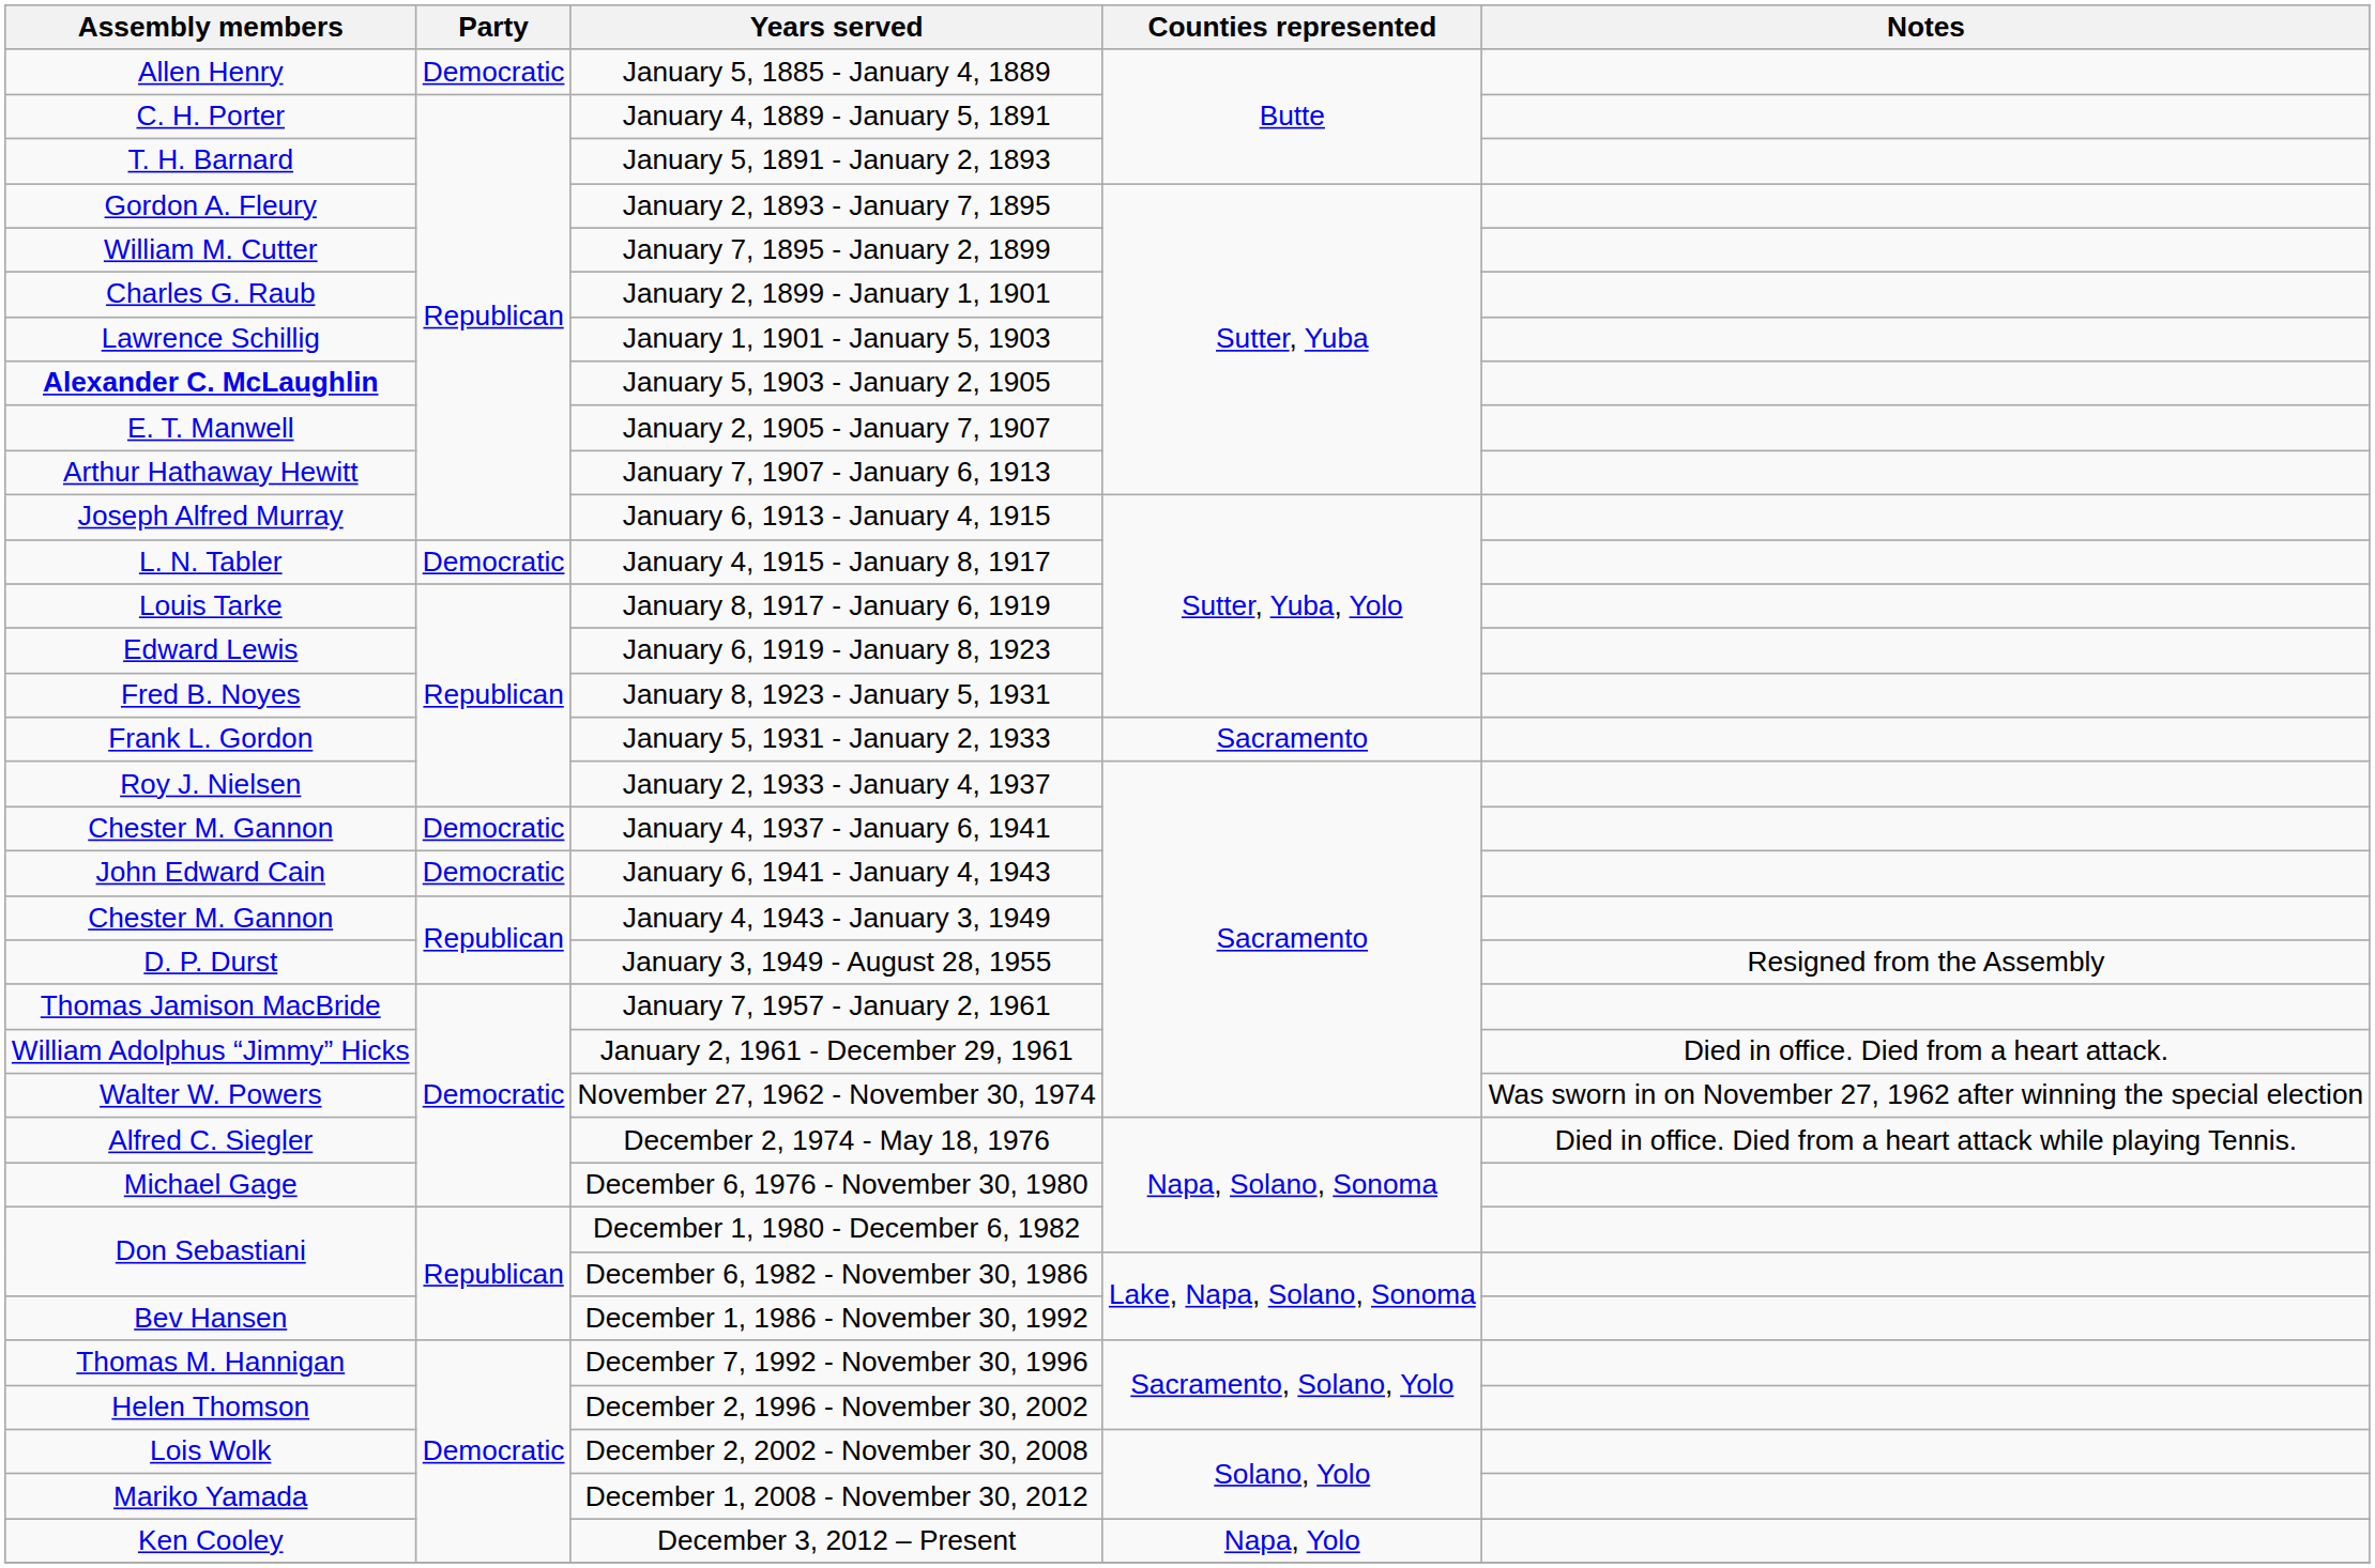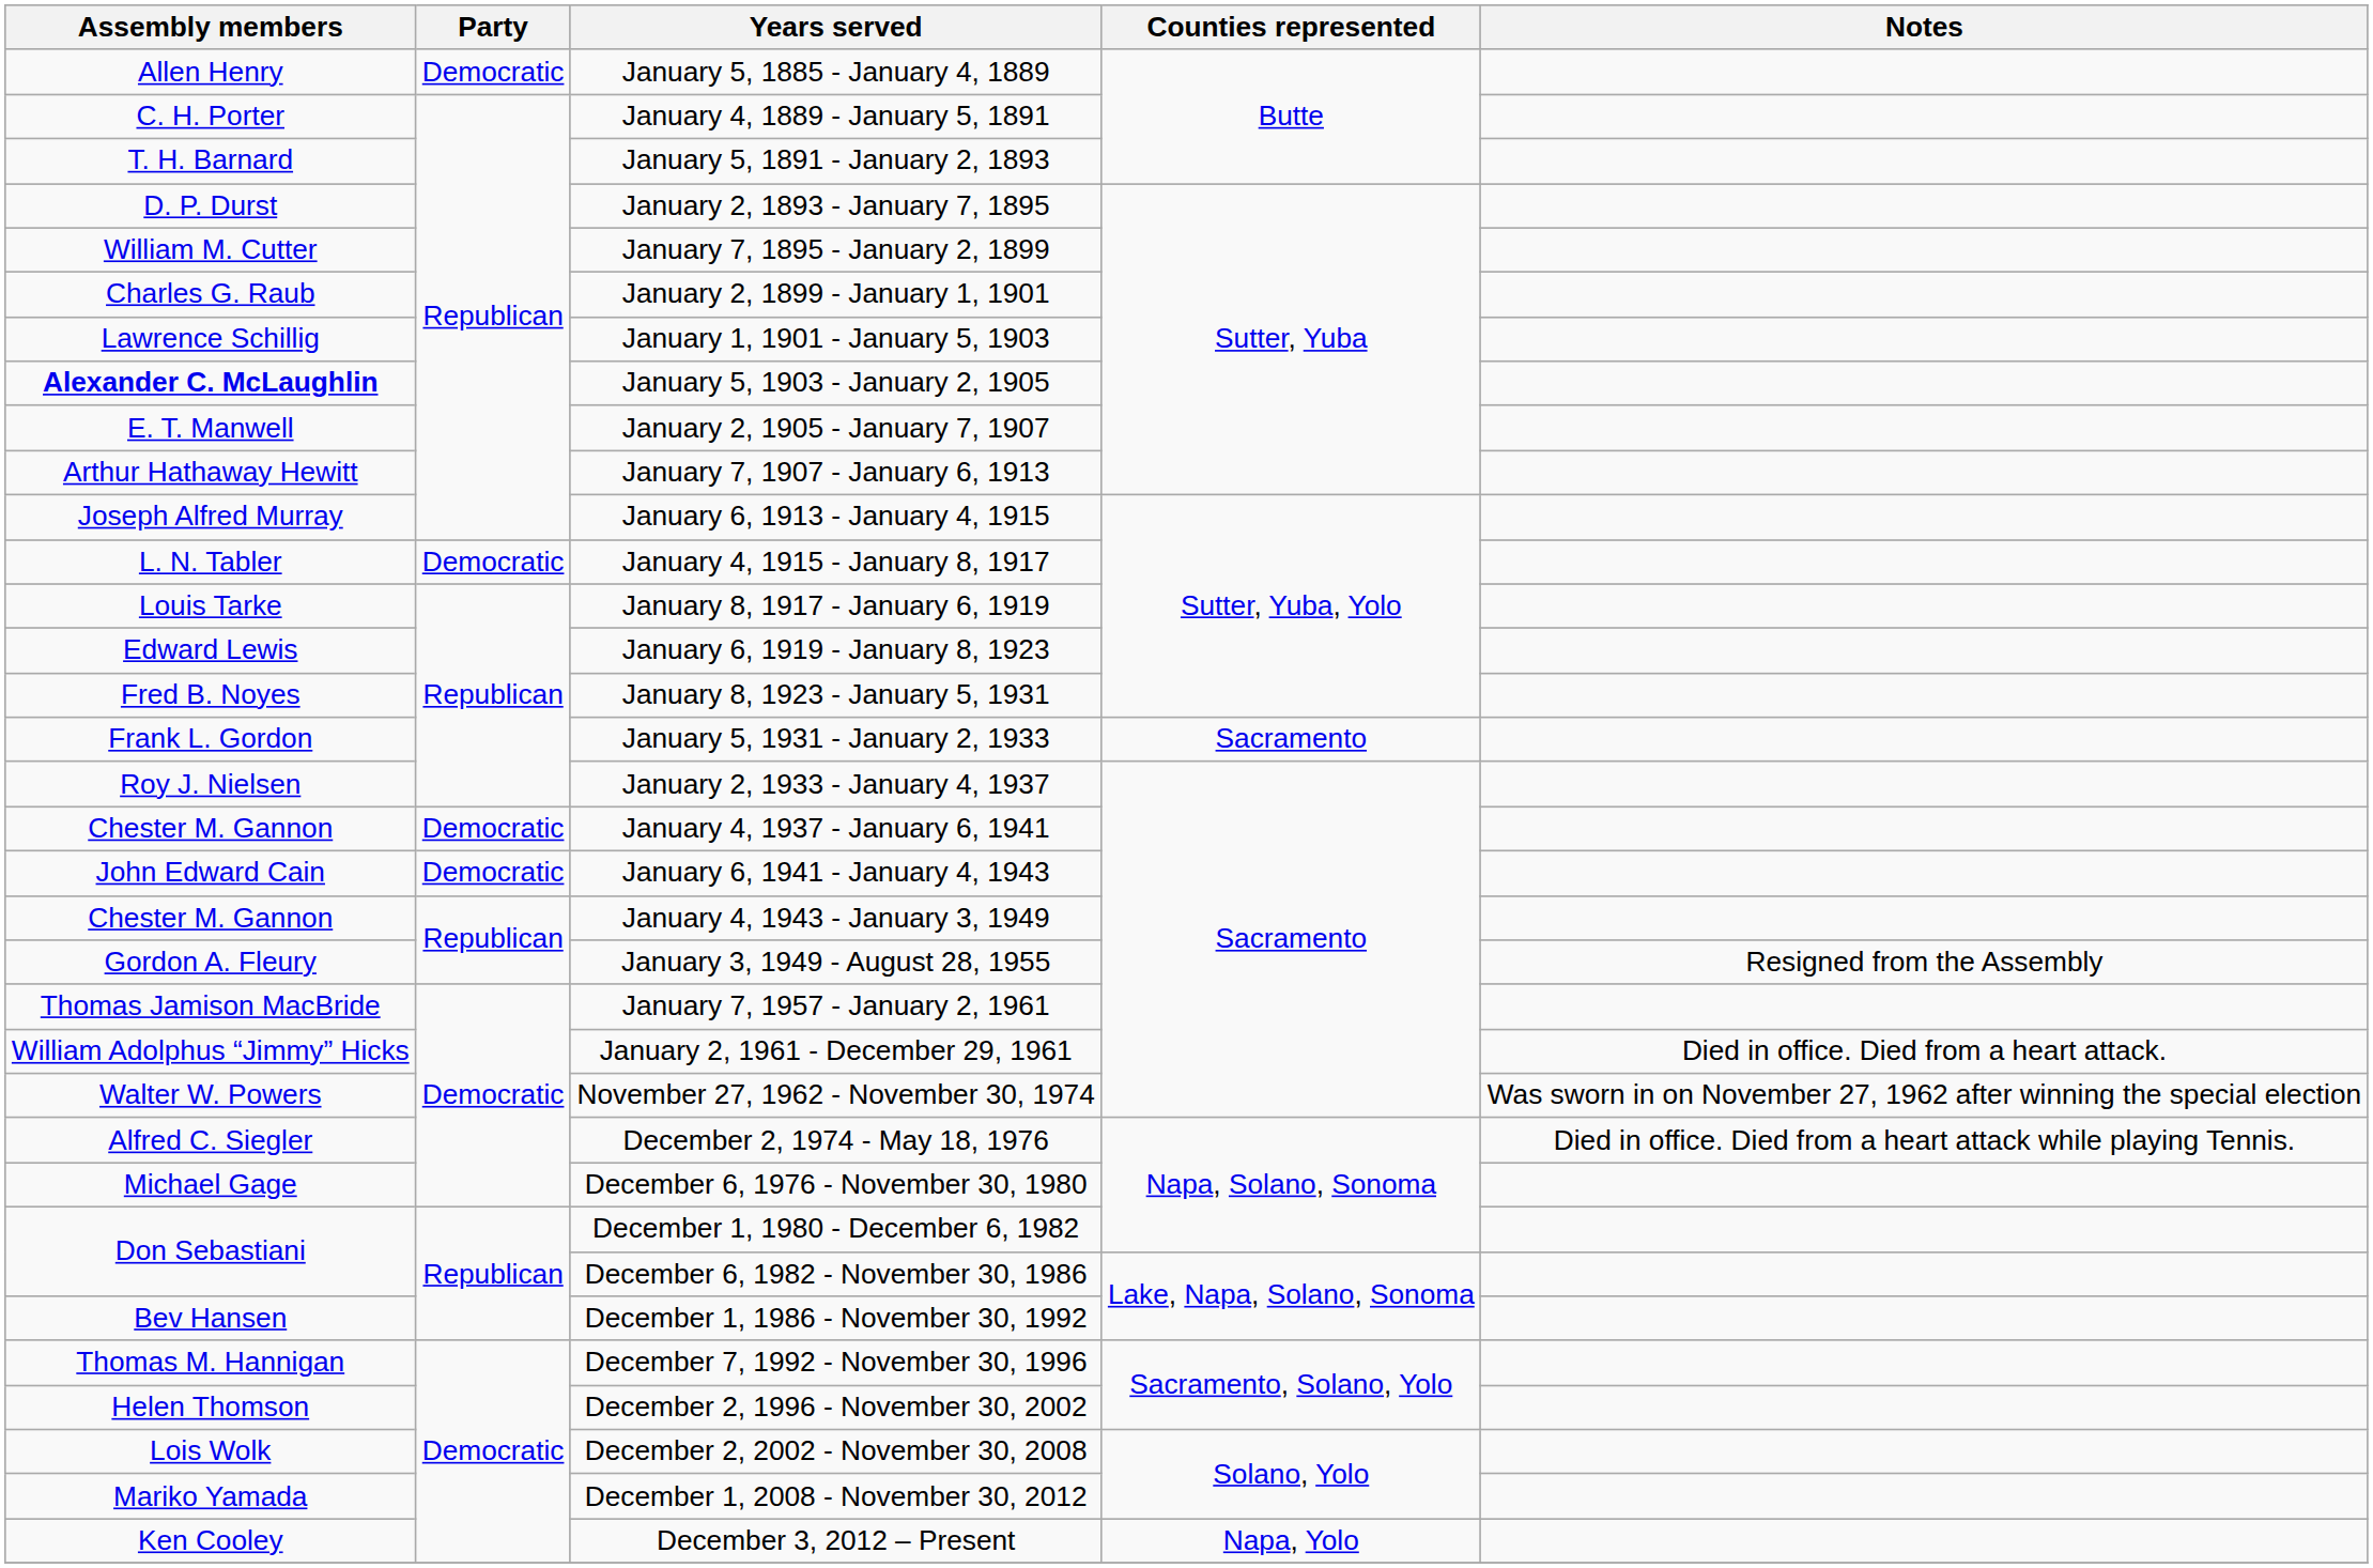 <table class=wikitable style="text-align:center">
 <tr>
 <th>Assembly members</th>
 <th>Party</th>
 <th>Years served</th>
 <th>Counties represented</th>
 <th>Notes</th>
 </tr>
 <tr>
 <td><a href='#'>Allen Henry</a></td>
 <td><a href='#'>Democratic</a></td>
 <td>January 5, 1885 - January 4, 1889</td>
 <td rowspan=3><a href='#'>Butte</a></td>
 <td></td>
 </tr>
 <tr>
 <td><a href='#'>C. H. Porter</a></td>
 <td rowspan=10 ><a href='#'>Republican</a></td>
 <td>January 4, 1889 - January 5, 1891</td>
 <td></td>
 </tr>
 <tr>
 <td><a href='#'>T. H. Barnard</a></td>
 <td>January 5, 1891 - January 2, 1893</td>
 <td></td>
 </tr>
 <tr>
-<td><a href='#'>Gordon A. Fleury</a></td>
+<td><a href='#'>D. P. Durst</a></td>
 <td>January 2, 1893 - January 7, 1895</td>
 <td rowspan=7><a href='#'>Sutter</a>, <a href='#'>Yuba</a></td>
 <td></td>
 </tr>
 <tr>
 <td><a href='#'>William M. Cutter</a></td>
 <td>January 7, 1895 - January 2, 1899</td>
 <td></td>
 </tr>
 <tr>
 <td><a href='#'>Charles G. Raub</a></td>
 <td>January 2, 1899 - January 1, 1901</td>
 <td></td>
 </tr>
 <tr>
 <td><a href='#'>Lawrence Schillig</a></td>
 <td>January 1, 1901 - January 5, 1903</td>
 <td></td>
 </tr>
 <tr>
 <td><strong><a href='#'>Alexander C. McLaughlin</a></strong></td>
 <td>January 5, 1903 - January 2, 1905</td>
 <td></td>
 </tr>
 <tr>
 <td><a href='#'>E. T. Manwell</a></td>
 <td>January 2, 1905 - January 7, 1907</td>
 <td></td>
 </tr>
 <tr>
 <td><a href='#'>Arthur Hathaway Hewitt</a></td>
 <td>January 7, 1907 - January 6, 1913</td>
 <td></td>
 </tr>
 <tr>
 <td><a href='#'>Joseph Alfred Murray</a></td>
 <td>January 6, 1913 - January 4, 1915</td>
 <td rowspan=5><a href='#'>Sutter</a>, <a href='#'>Yuba</a>, <a href='#'>Yolo</a></td>
 <td></td>
 </tr>
 <tr>
 <td><a href='#'>L. N. Tabler</a></td>
 <td><a href='#'>Democratic</a></td>
 <td>January 4, 1915 - January 8, 1917</td>
 <td></td>
 </tr>
 <tr>
 <td><a href='#'>Louis Tarke</a></td>
 <td rowspan=5 ><a href='#'>Republican</a></td>
 <td>January 8, 1917 - January 6, 1919</td>
 <td></td>
 </tr>
 <tr>
 <td><a href='#'>Edward Lewis</a></td>
 <td>January 6, 1919 - January 8, 1923</td>
 <td></td>
 </tr>
 <tr>
 <td><a href='#'>Fred B. Noyes</a></td>
 <td>January 8, 1923 - January 5, 1931</td>
 <td></td>
 </tr>
 <tr>
 <td><a href='#'>Frank L. Gordon</a></td>
 <td>January 5, 1931 - January 2, 1933</td>
 <td><a href='#'>Sacramento</a></td>
 <td></td>
 </tr>
 <tr>
 <td><a href='#'>Roy J. Nielsen</a></td>
 <td>January 2, 1933 - January 4, 1937</td>
 <td rowspan=8><a href='#'>Sacramento</a></td>
 <td></td>
 </tr>
 <tr>
 <td><a href='#'>Chester M. Gannon</a></td>
 <td><a href='#'>Democratic</a></td>
 <td>January 4, 1937 - January 6, 1941</td>
 <td></td>
 </tr>
 <tr>
 <td><a href='#'>John Edward Cain</a></td>
 <td><a href='#'>Democratic</a></td>
 <td>January 6, 1941 - January 4, 1943</td>
 <td></td>
 </tr>
 <tr>
 <td><a href='#'>Chester M. Gannon</a></td>
 <td rowspan=2 ><a href='#'>Republican</a></td>
 <td>January 4, 1943 - January 3, 1949</td>
 <td></td>
 </tr>
 <tr>
-<td><a href='#'>D. P. Durst</a></td>
+<td><a href='#'>Gordon A. Fleury</a></td>
 <td>January 3, 1949 - August 28, 1955</td>
 <td>Resigned from the Assembly</td>
 </tr>
 <tr>
 <td><a href='#'>Thomas Jamison MacBride</a></td>
 <td rowspan=5 ><a href='#'>Democratic</a></td>
 <td>January 7, 1957 - January 2, 1961</td>
 <td></td>
 </tr>
 <tr>
 <td><a href='#'>William Adolphus “Jimmy” Hicks</a></td>
 <td>January 2, 1961 - December 29, 1961</td>
 <td>Died in office. Died from a heart attack.</td>
 </tr>
 <tr>
 <td><a href='#'>Walter W. Powers</a></td>
 <td>November 27, 1962 - November 30, 1974</td>
 <td>Was sworn in on November 27, 1962 after winning the special election</td>
 </tr>
 <tr>
 <td><a href='#'>Alfred C. Siegler</a></td>
 <td>December 2, 1974 - May 18, 1976</td>
 <td rowspan=3><a href='#'>Napa</a>, <a href='#'>Solano</a>, <a href='#'>Sonoma</a></td>
 <td>Died in office. Died from a heart attack while playing Tennis.</td>
 </tr>
 <tr>
 <td><a href='#'>Michael Gage</a></td>
 <td>December 6, 1976 - November 30, 1980</td>
 <td></td>
 </tr>
 <tr>
 <td rowspan=2><a href='#'>Don Sebastiani</a></td>
 <td rowspan=3 ><a href='#'>Republican</a></td>
 <td>December 1, 1980 - December 6, 1982</td>
 <td></td>
 </tr>
 <tr>
 <td>December 6, 1982 - November 30, 1986</td>
 <td rowspan=2><a href='#'>Lake</a>, <a href='#'>Napa</a>, <a href='#'>Solano</a>, <a href='#'>Sonoma</a></td>
 <td></td>
 </tr>
 <tr>
 <td><a href='#'>Bev Hansen</a></td>
 <td>December 1, 1986 - November 30, 1992</td>
 <td></td>
 </tr>
 <tr>
 <td><a href='#'>Thomas M. Hannigan</a></td>
 <td rowspan=5 ><a href='#'>Democratic</a></td>
 <td>December 7, 1992 - November 30, 1996</td>
 <td rowspan=2><a href='#'>Sacramento</a>, <a href='#'>Solano</a>, <a href='#'>Yolo</a></td>
 <td></td>
 </tr>
 <tr>
 <td><a href='#'>Helen Thomson</a></td>
 <td>December 2, 1996 - November 30, 2002</td>
 <td></td>
 </tr>
 <tr>
 <td><a href='#'>Lois Wolk</a></td>
 <td>December 2, 2002 - November 30, 2008</td>
 <td rowspan=2><a href='#'>Solano</a>, <a href='#'>Yolo</a></td>
 <td></td>
 </tr>
 <tr>
 <td><a href='#'>Mariko Yamada</a></td>
 <td>December 1, 2008 - November 30, 2012</td>
 <td></td>
 </tr>
 <tr>
 <td><a href='#'>Ken Cooley</a></td>
 <td>December 3, 2012 – Present</td>
 <td><a href='#'>Napa</a>, <a href='#'>Yolo</a></td>
 <td></td>
 </tr>
 <tr>
 </tr>
 </table>
